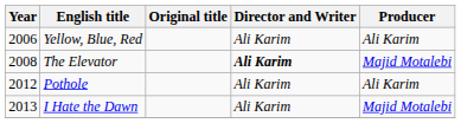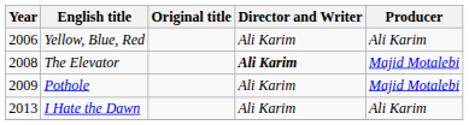 <table class="wikitable" align=center>
 <tr>
 <th>Year</th>
 <th>English title</th>
 <th>Original title</th>
 <th>Director and Writer</th>
 <th>Producer</th>
 </tr>
 <tr>
 <td>2006</td>
 <td><em>Yellow, Blue, Red</em></td>
 <td><em></em></td>
 <td><em>Ali Karim</em></td>
 <td><em>Ali Karim</em></td>
 </tr>
 <tr>
 <td>2008</td>
 <td><em>The Elevator</em></td>
 <td><em></em></td>
 <td><strong><em>Ali Karim</em></strong></td>
 <td><em><a href='#'>Majid Motalebi</a></em></td>
 </tr>
 <tr>
-<td>2012</td>
+<td>2009</td>
 <td><em><a href='#'>Pothole</a></em></td>
 <td><em></em></td>
 <td><em>Ali Karim</em></td>
-<td><em>Ali Karim</em></td>
+<td><em><a href='#'>Majid Motalebi</a></em></td>
 </tr>
 <tr>
 <td>2013</td>
 <td><em><a href='#'>I Hate the Dawn</a></em></td>
 <td><em></em></td>
 <td><em>Ali Karim</em></td>
-<td><em><a href='#'>Majid Motalebi</a></em></td>
+<td><em>Ali Karim</em></td>
 </tr>
 <tr>
 </tr>
 </table>
